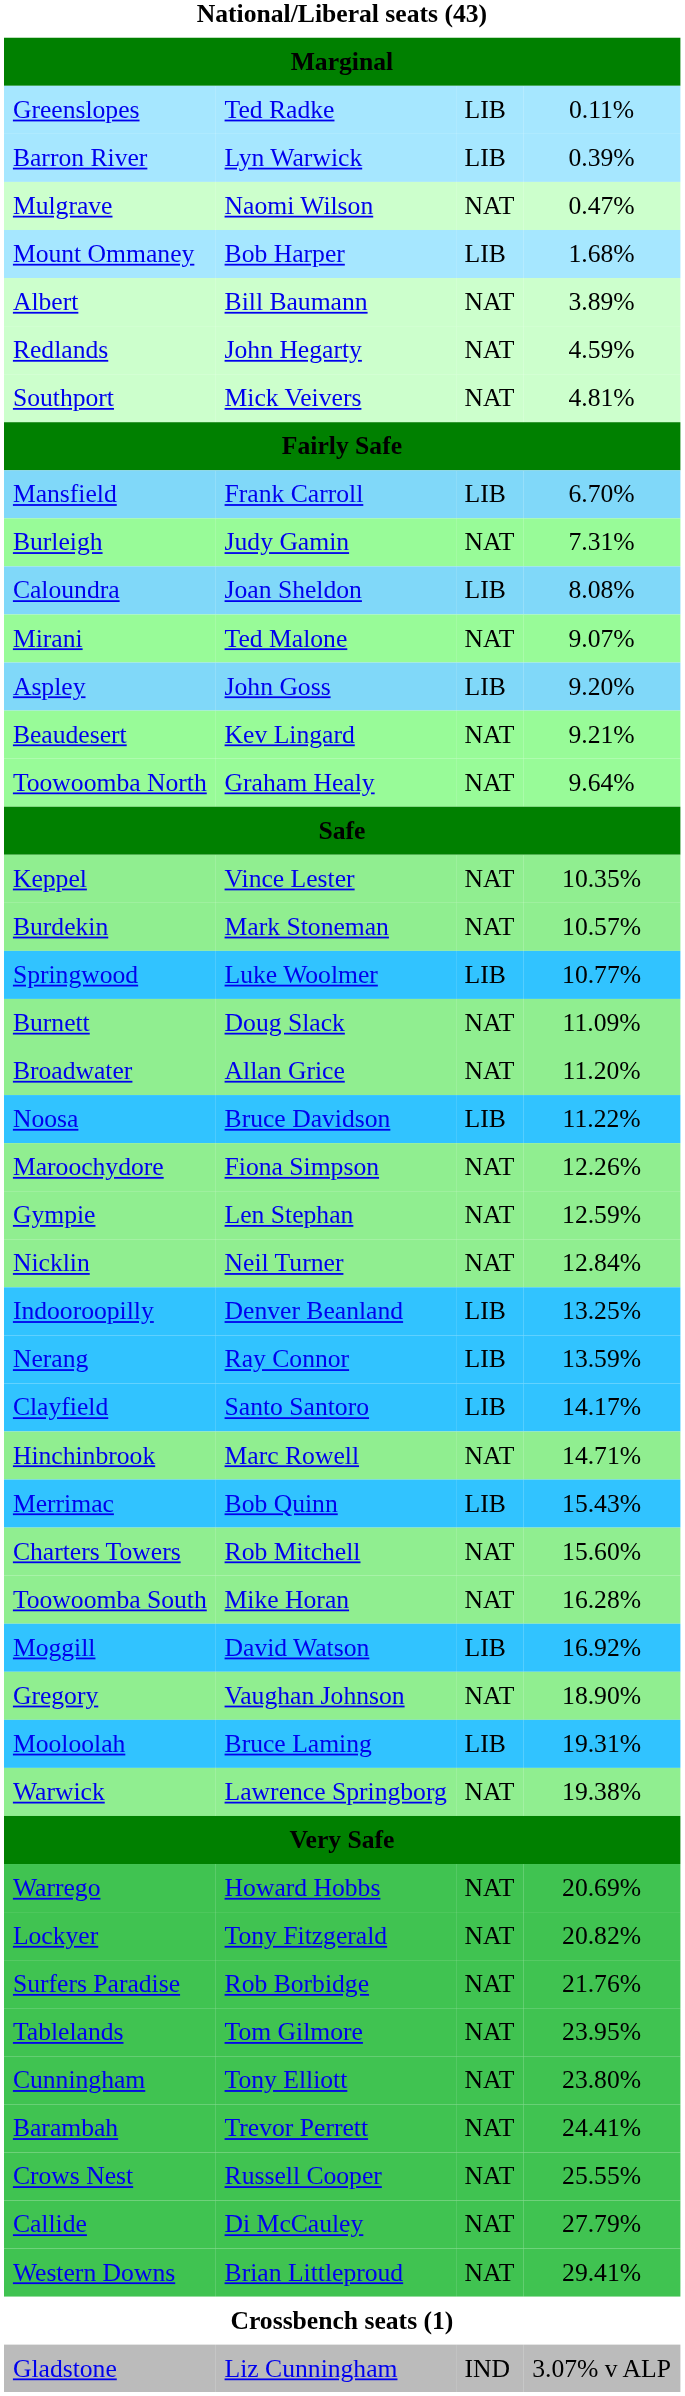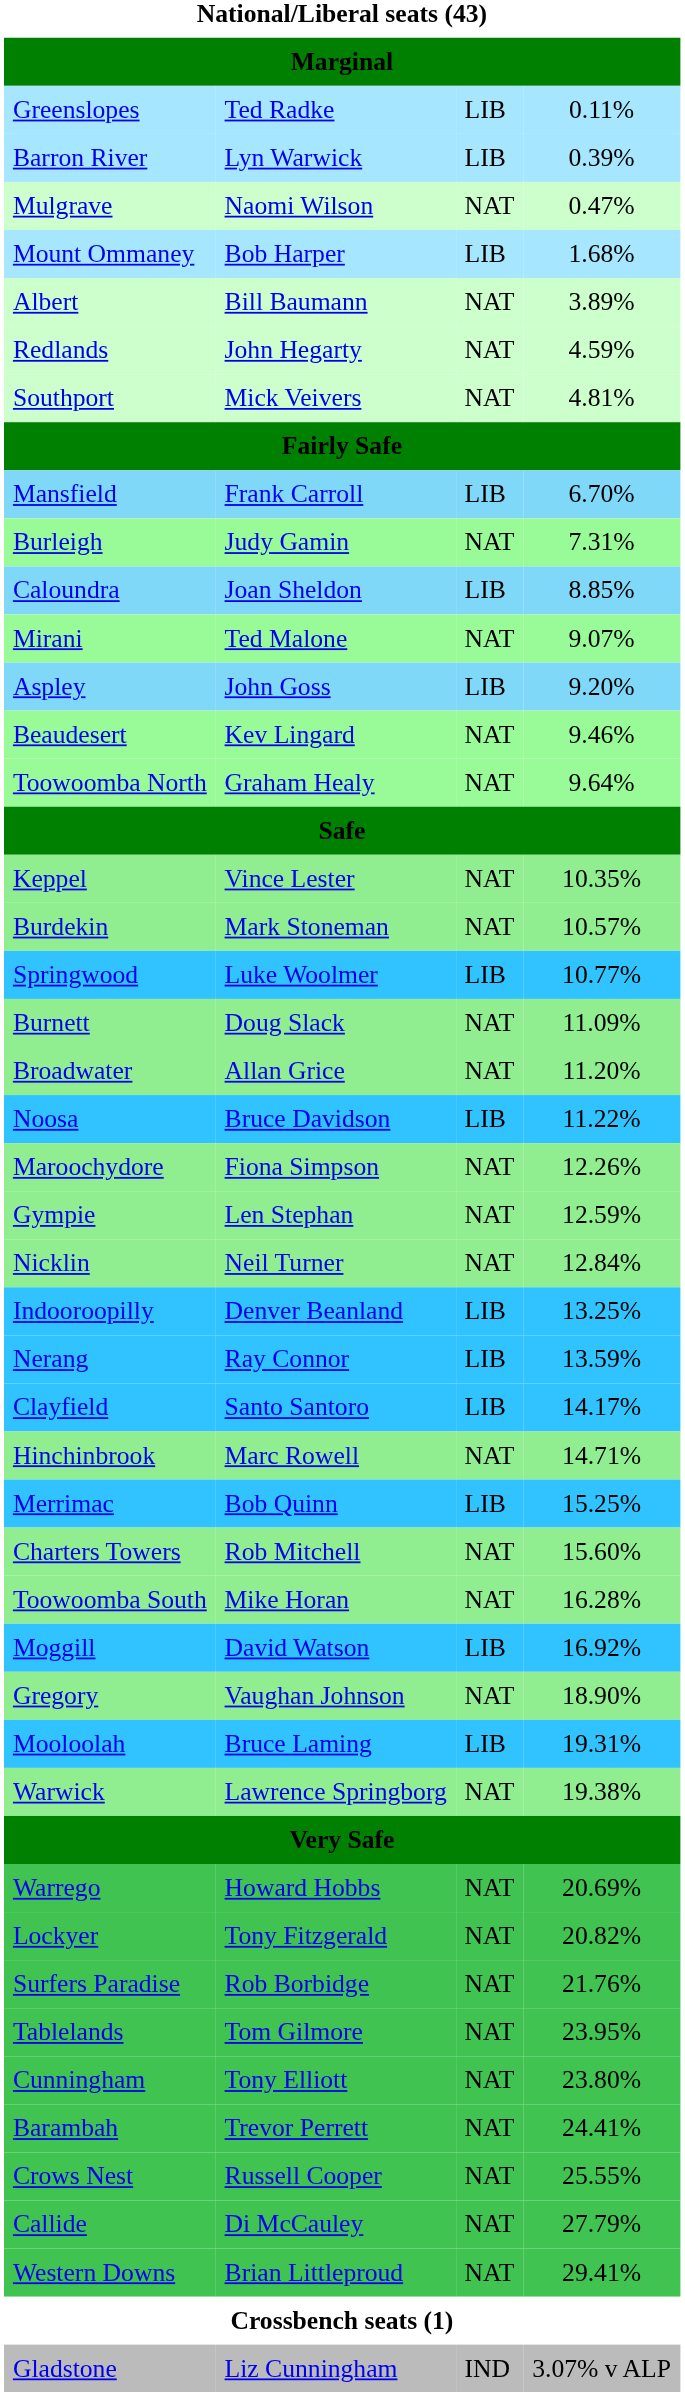 <table class="toccolours" align="left" cellpadding="5" cellspacing="0" style="margin-right: .5em; margin-top:.4em;font-size: 90%;">
 <tr>
 <td COLSPAN=4 align="center"><strong>National/Liberal seats (43)</strong></td>
 </tr>
 <tr>
 <td COLSPAN=4 align="center" bgcolor="Green"><span><strong>Marginal</strong></span></td>
 </tr>
 <tr>
 <td align="left" bgcolor="A6E7FF"><a href='#'>Greenslopes</a></td>
 <td align="left" bgcolor="A6E7FF"><a href='#'>Ted Radke</a></td>
 <td align="left" bgcolor="A6E7FF">LIB</td>
 <td align="center" bgcolor="A6E7FF">0.11%</td>
 </tr>
 <tr>
 <td align="left" bgcolor="A6E7FF"><a href='#'>Barron River</a></td>
 <td align="left" bgcolor="A6E7FF"><a href='#'>Lyn Warwick</a></td>
 <td align="left" bgcolor="A6E7FF">LIB</td>
 <td align="center" bgcolor="A6E7FF">0.39%</td>
 </tr>
 <tr>
 <td align="left" bgcolor="CCFFCC"><a href='#'>Mulgrave</a></td>
 <td align="left" bgcolor="CCFFCC"><a href='#'>Naomi Wilson</a></td>
 <td align="left" bgcolor="CCFFCC">NAT</td>
 <td align="center" bgcolor="CCFFCC">0.47%</td>
 </tr>
 <tr>
 <td align="left" bgcolor="A6E7FF"><a href='#'>Mount Ommaney</a></td>
 <td align="left" bgcolor="A6E7FF"><a href='#'>Bob Harper</a></td>
 <td align="left" bgcolor="A6E7FF">LIB</td>
 <td align="center" bgcolor="A6E7FF">1.68%</td>
 </tr>
 <tr>
 <td align="left" bgcolor="CCFFCC"><a href='#'>Albert</a></td>
 <td align="left" bgcolor="CCFFCC"><a href='#'>Bill Baumann</a></td>
 <td align="left" bgcolor="CCFFCC">NAT</td>
 <td align="center" bgcolor="CCFFCC">3.89%</td>
 </tr>
 <tr>
 <td align="left" bgcolor="CCFFCC"><a href='#'>Redlands</a></td>
 <td align="left" bgcolor="CCFFCC"><a href='#'>John Hegarty</a></td>
 <td align="left" bgcolor="CCFFCC">NAT</td>
 <td align="center" bgcolor="CCFFCC">4.59%</td>
 </tr>
 <tr>
 <td align="left" bgcolor="CCFFCC"><a href='#'>Southport</a></td>
 <td align="left" bgcolor="CCFFCC"><a href='#'>Mick Veivers</a></td>
 <td align="left" bgcolor="CCFFCC">NAT</td>
 <td align="center" bgcolor="CCFFCC">4.81%</td>
 </tr>
 <tr>
 <td COLSPAN=4 align="center" bgcolor="green"><span><strong>Fairly Safe</strong></span></td>
 </tr>
 <tr>
 <td align="left" bgcolor="80D8F9"><a href='#'>Mansfield</a></td>
 <td align="left" bgcolor="80D8F9"><a href='#'>Frank Carroll</a></td>
 <td align="left" bgcolor="80D8F9">LIB</td>
 <td align="center" bgcolor="80D8F9">6.70%</td>
 </tr>
 <tr>
 <td align="left" bgcolor="98FB98"><a href='#'>Burleigh</a></td>
 <td align="left" bgcolor="98FB98"><a href='#'>Judy Gamin</a></td>
 <td align="left" bgcolor="98FB98">NAT</td>
 <td align="center" bgcolor="98FB98">7.31%</td>
 </tr>
 <tr>
 <td align="left" bgcolor="80D8F9"><a href='#'>Caloundra</a></td>
 <td align="left" bgcolor="80D8F9"><a href='#'>Joan Sheldon</a></td>
 <td align="left" bgcolor="80D8F9">LIB</td>
-<td align="center" bgcolor="80D8F9">8.08%</td>
+<td align="center" bgcolor="80D8F9">8.85%</td>
 </tr>
 <tr>
 <td align="left" bgcolor="98FB98"><a href='#'>Mirani</a></td>
 <td align="left" bgcolor="98FB98"><a href='#'>Ted Malone</a></td>
 <td align="left" bgcolor="98FB98">NAT</td>
 <td align="center" bgcolor="98FB98">9.07%</td>
 </tr>
 <tr>
 <td align="left" bgcolor="80D8F9"><a href='#'>Aspley</a></td>
 <td align="left" bgcolor="80D8F9"><a href='#'>John Goss</a></td>
 <td align="left" bgcolor="80D8F9">LIB</td>
 <td align="center" bgcolor="80D8F9">9.20%</td>
 </tr>
 <tr>
 <td align="left" bgcolor="98FB98"><a href='#'>Beaudesert</a></td>
 <td align="left" bgcolor="98FB98"><a href='#'>Kev Lingard</a></td>
 <td align="left" bgcolor="98FB98">NAT</td>
-<td align="center" bgcolor="98FB98">9.21%</td>
+<td align="center" bgcolor="98FB98">9.46%</td>
 </tr>
 <tr>
 <td align="left" bgcolor="98FB98"><a href='#'>Toowoomba North</a></td>
 <td align="left" bgcolor="98FB98"><a href='#'>Graham Healy</a></td>
 <td align="left" bgcolor="98FB98">NAT</td>
 <td align="center" bgcolor="98FB98">9.64%</td>
 </tr>
 <tr>
 <td COLSPAN=4 align="center" bgcolor="green"><span><strong>Safe</strong></span></td>
 </tr>
 <tr>
 <td align="left" bgcolor="90EE90"><a href='#'>Keppel</a></td>
 <td align="left" bgcolor="90EE90"><a href='#'>Vince Lester</a></td>
 <td align="left" bgcolor="90EE90">NAT</td>
 <td align="center" bgcolor="90EE90">10.35%</td>
 </tr>
 <tr>
 <td align="left" bgcolor="90EE90"><a href='#'>Burdekin</a></td>
 <td align="left" bgcolor="90EE90"><a href='#'>Mark Stoneman</a></td>
 <td align="left" bgcolor="90EE90">NAT</td>
 <td align="center" bgcolor="90EE90">10.57%</td>
 </tr>
 <tr>
 <td align="left" bgcolor="31C3FF"><a href='#'>Springwood</a></td>
 <td align="left" bgcolor="31C3FF"><a href='#'>Luke Woolmer</a></td>
 <td align="left" bgcolor="31C3FF">LIB</td>
 <td align="center" bgcolor="31C3FF">10.77%</td>
 </tr>
 <tr>
 <td align="left" bgcolor="90EE90"><a href='#'>Burnett</a></td>
 <td align="left" bgcolor="90EE90"><a href='#'>Doug Slack</a></td>
 <td align="left" bgcolor="90EE90">NAT</td>
 <td align="center" bgcolor="90EE90">11.09%</td>
 </tr>
 <tr>
 <td align="left" bgcolor="90EE90"><a href='#'>Broadwater</a></td>
 <td align="left" bgcolor="90EE90"><a href='#'>Allan Grice</a></td>
 <td align="left" bgcolor="90EE90">NAT</td>
 <td align="center" bgcolor="90EE90">11.20%</td>
 </tr>
 <tr>
 <td align="left" bgcolor="31C3FF"><a href='#'>Noosa</a></td>
 <td align="left" bgcolor="31C3FF"><a href='#'>Bruce Davidson</a></td>
 <td align="left" bgcolor="31C3FF">LIB</td>
 <td align="center" bgcolor="31C3FF">11.22%</td>
 </tr>
 <tr>
 <td align="left" bgcolor="90EE90"><a href='#'>Maroochydore</a></td>
 <td align="left" bgcolor="90EE90"><a href='#'>Fiona Simpson</a></td>
 <td align="left" bgcolor="90EE90">NAT</td>
 <td align="center" bgcolor="90EE90">12.26%</td>
 </tr>
 <tr>
 <td align="left" bgcolor="90EE90"><a href='#'>Gympie</a></td>
 <td align="left" bgcolor="90EE90"><a href='#'>Len Stephan</a></td>
 <td align="left" bgcolor="90EE90">NAT</td>
 <td align="center" bgcolor="90EE90">12.59%</td>
 </tr>
 <tr>
 <td align="left" bgcolor="90EE90"><a href='#'>Nicklin</a></td>
 <td align="left" bgcolor="90EE90"><a href='#'>Neil Turner</a></td>
 <td align="left" bgcolor="90EE90">NAT</td>
 <td align="center" bgcolor="90EE90">12.84%</td>
 </tr>
 <tr>
 <td align="left" bgcolor="31C3FF"><a href='#'>Indooroopilly</a></td>
 <td align="left" bgcolor="31C3FF"><a href='#'>Denver Beanland</a></td>
 <td align="left" bgcolor="31C3FF">LIB</td>
 <td align="center" bgcolor="31C3FF">13.25%</td>
 </tr>
 <tr>
 <td align="left" bgcolor="31C3FF"><a href='#'>Nerang</a></td>
 <td align="left" bgcolor="31C3FF"><a href='#'>Ray Connor</a></td>
 <td align="left" bgcolor="31C3FF">LIB</td>
 <td align="center" bgcolor="31C3FF">13.59%</td>
 </tr>
 <tr>
 <td align="left" bgcolor="31C3FF"><a href='#'>Clayfield</a></td>
 <td align="left" bgcolor="31C3FF"><a href='#'>Santo Santoro</a></td>
 <td align="left" bgcolor="31C3FF">LIB</td>
 <td align="center" bgcolor="31C3FF">14.17%</td>
 </tr>
 <tr>
 <td align="left" bgcolor="90EE90"><a href='#'>Hinchinbrook</a></td>
 <td align="left" bgcolor="90EE90"><a href='#'>Marc Rowell</a></td>
 <td align="left" bgcolor="90EE90">NAT</td>
 <td align="center" bgcolor="90EE90">14.71%</td>
 </tr>
 <tr>
 <td align="left" bgcolor="31C3FF"><a href='#'>Merrimac</a></td>
 <td align="left" bgcolor="31C3FF"><a href='#'>Bob Quinn</a></td>
 <td align="left" bgcolor="31C3FF">LIB</td>
-<td align="center" bgcolor="31C3FF">15.43%</td>
+<td align="center" bgcolor="31C3FF">15.25%</td>
 </tr>
 <tr>
 <td align="left" bgcolor="90EE90"><a href='#'>Charters Towers</a></td>
 <td align="left" bgcolor="90EE90"><a href='#'>Rob Mitchell</a></td>
 <td align="left" bgcolor="90EE90">NAT</td>
 <td align="center" bgcolor="90EE90">15.60%</td>
 </tr>
 <tr>
 <td align="left" bgcolor="90EE90"><a href='#'>Toowoomba South</a></td>
 <td align="left" bgcolor="90EE90"><a href='#'>Mike Horan</a></td>
 <td align="left" bgcolor="90EE90">NAT</td>
 <td align="center" bgcolor="90EE90">16.28%</td>
 </tr>
 <tr>
 <td align="left" bgcolor="31C3FF"><a href='#'>Moggill</a></td>
 <td align="left" bgcolor="31C3FF"><a href='#'>David Watson</a></td>
 <td align="left" bgcolor="31C3FF">LIB</td>
 <td align="center" bgcolor="31C3FF">16.92%</td>
 </tr>
 <tr>
 <td align="left" bgcolor="90EE90"><a href='#'>Gregory</a></td>
 <td align="left" bgcolor="90EE90"><a href='#'>Vaughan Johnson</a></td>
 <td align="left" bgcolor="90EE90">NAT</td>
 <td align="center" bgcolor="90EE90">18.90%</td>
 </tr>
 <tr>
 <td align="left" bgcolor="31C3FF"><a href='#'>Mooloolah</a></td>
 <td align="left" bgcolor="31C3FF"><a href='#'>Bruce Laming</a></td>
 <td align="left" bgcolor="31C3FF">LIB</td>
 <td align="center" bgcolor="31C3FF">19.31%</td>
 </tr>
 <tr>
 <td align="left" bgcolor="90EE90"><a href='#'>Warwick</a></td>
 <td align="left" bgcolor="90EE90"><a href='#'>Lawrence Springborg</a></td>
 <td align="left" bgcolor="90EE90">NAT</td>
 <td align="center" bgcolor="90EE90">19.38%</td>
 </tr>
 <tr>
 <td COLSPAN=4 align="center" bgcolor="green"><span><strong>Very Safe</strong></span></td>
 </tr>
 <tr>
 <td align="left" bgcolor="40C351"><a href='#'>Warrego</a></td>
 <td align="left" bgcolor="40C351"><a href='#'>Howard Hobbs</a></td>
 <td align="left" bgcolor="40C351">NAT</td>
 <td align="center" bgcolor="40C351">20.69%</td>
 </tr>
 <tr>
 <td align="left" bgcolor="40C351"><a href='#'>Lockyer</a></td>
 <td align="left" bgcolor="40C351"><a href='#'>Tony Fitzgerald</a></td>
 <td align="left" bgcolor="40C351">NAT</td>
 <td align="center" bgcolor="40C351">20.82%</td>
 </tr>
 <tr>
 <td align="left" bgcolor="40C351"><a href='#'>Surfers Paradise</a></td>
 <td align="left" bgcolor="40C351"><a href='#'>Rob Borbidge</a></td>
 <td align="left" bgcolor="40C351">NAT</td>
 <td align="center" bgcolor="40C351">21.76%</td>
 </tr>
 <tr>
 <td align="left" bgcolor="40C351"><a href='#'>Tablelands</a></td>
 <td align="left" bgcolor="40C351"><a href='#'>Tom Gilmore</a></td>
 <td align="left" bgcolor="40C351">NAT</td>
 <td align="center" bgcolor="40C351">23.95%</td>
 </tr>
 <tr>
 <td align="left" bgcolor="40C351"><a href='#'>Cunningham</a></td>
 <td align="left" bgcolor="40C351"><a href='#'>Tony Elliott</a></td>
 <td align="left" bgcolor="40C351">NAT</td>
 <td align="center" bgcolor="40C351">23.80%</td>
 </tr>
 <tr>
 <td align="left" bgcolor="40C351"><a href='#'>Barambah</a></td>
 <td align="left" bgcolor="40C351"><a href='#'>Trevor Perrett</a></td>
 <td align="left" bgcolor="40C351">NAT</td>
 <td align="center" bgcolor="40C351">24.41%</td>
 </tr>
 <tr>
 <td align="left" bgcolor="40C351"><a href='#'>Crows Nest</a></td>
 <td align="left" bgcolor="40C351"><a href='#'>Russell Cooper</a></td>
 <td align="left" bgcolor="40C351">NAT</td>
 <td align="center" bgcolor="40C351">25.55%</td>
 </tr>
 <tr>
 <td align="left" bgcolor="40C351"><a href='#'>Callide</a></td>
 <td align="left" bgcolor="40C351"><a href='#'>Di McCauley</a></td>
 <td align="left" bgcolor="40C351">NAT</td>
 <td align="center" bgcolor="40C351">27.79%</td>
 </tr>
 <tr>
 <td align="left" bgcolor="40C351"><a href='#'>Western Downs</a></td>
 <td align="left" bgcolor="40C351"><a href='#'>Brian Littleproud</a></td>
 <td align="left" bgcolor="40C351">NAT</td>
 <td align="center" bgcolor="40C351">29.41%</td>
 </tr>
 <tr>
 <td COLSPAN=4 align="center"><strong>Crossbench seats (1)</strong></td>
 </tr>
 <tr>
 <td align="left" bgcolor="BBBBBB"><a href='#'>Gladstone</a></td>
 <td align="left" bgcolor="BBBBBB"><a href='#'>Liz Cunningham</a></td>
 <td align="left" bgcolor="BBBBBB">IND</td>
 <td align="center" bgcolor="BBBBBB">3.07% v ALP</td>
 </tr>
 <tr>
 </tr>
 </table>
